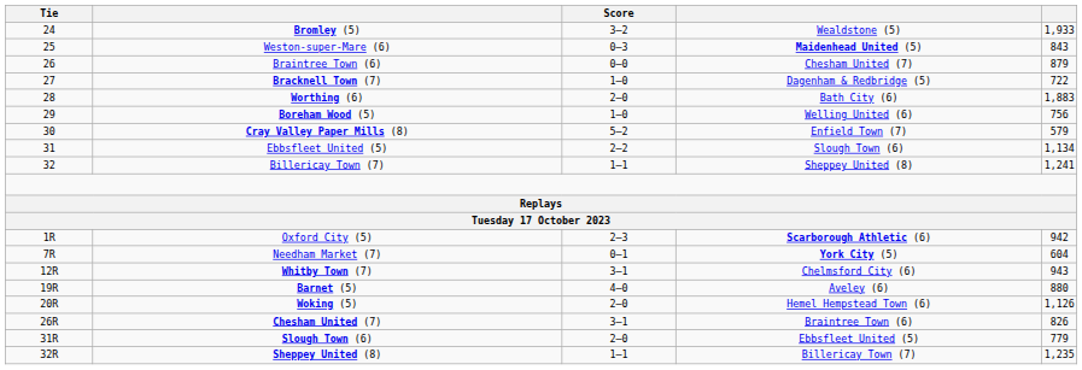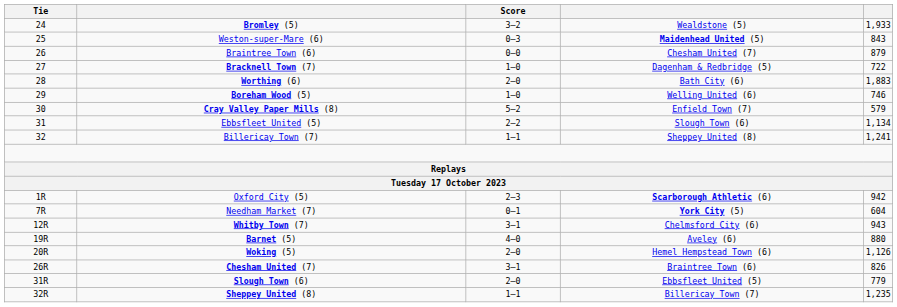 <table class="wikitable" style="text-align:center; font-size:90%">
 <tr>
 <th scope="col" style="width:  8.43%;">Tie</th>
 <th scope="col" style="width: 45.29%;"></th>
 <th scope="col" style="width: 11.00%;">Score</th>
 <th scope="col" style="width: 45.29%;"></th>
 <th scope="col" style="width:  8.43%;"></th>
 </tr>
 <tr>
 <td>24</td>
 <td><strong><a href='#'>Bromley</a></strong> (5)</td>
 <td>3–2</td>
 <td><a href='#'>Wealdstone</a> (5)</td>
 <td>1,933</td>
 </tr>
 <tr>
 <td>25</td>
 <td><a href='#'>Weston-super-Mare</a> (6)</td>
 <td>0–3</td>
 <td><strong><a href='#'>Maidenhead United</a></strong> (5)</td>
 <td>843</td>
 </tr>
 <tr>
 <td>26</td>
 <td><a href='#'>Braintree Town</a> (6)</td>
 <td>0–0</td>
 <td><a href='#'>Chesham United</a> (7)</td>
 <td>879</td>
 </tr>
 <tr>
 <td>27</td>
 <td><strong><a href='#'>Bracknell Town</a></strong> (7)</td>
 <td>1–0</td>
 <td><a href='#'>Dagenham & Redbridge</a> (5)</td>
 <td>722</td>
 </tr>
 <tr>
 <td>28</td>
 <td><strong><a href='#'>Worthing</a></strong> (6)</td>
 <td>2–0</td>
 <td><a href='#'>Bath City</a> (6)</td>
 <td>1,883</td>
 </tr>
 <tr>
 <td>29</td>
 <td><strong><a href='#'>Boreham Wood</a></strong> (5)</td>
 <td>1–0</td>
 <td><a href='#'>Welling United</a> (6)</td>
-<td>756</td>
+<td>746</td>
 </tr>
 <tr>
 <td>30</td>
 <td><strong><a href='#'>Cray Valley Paper Mills</a></strong> (8)</td>
 <td>5–2</td>
 <td><a href='#'>Enfield Town</a> (7)</td>
 <td>579</td>
 </tr>
 <tr>
 <td>31</td>
 <td><a href='#'>Ebbsfleet United</a> (5)</td>
 <td>2–2</td>
 <td><a href='#'>Slough Town</a> (6)</td>
 <td>1,134</td>
 </tr>
 <tr>
 <td>32</td>
 <td><a href='#'>Billericay Town</a> (7)</td>
 <td>1–1</td>
 <td><a href='#'>Sheppey United</a> (8)</td>
 <td>1,241</td>
 </tr>
 <tr>
 <td colspan="5" style="height: 20px;"></td>
 </tr>
 <tr>
 <th colspan="5">Replays</th>
 </tr>
 <tr>
 <th colspan="5">Tuesday 17 October 2023</th>
 </tr>
 <tr>
 <td>1R</td>
 <td><a href='#'>Oxford City</a> (5)</td>
 <td>2–3</td>
 <td><strong><a href='#'>Scarborough Athletic</a></strong> (6)</td>
 <td>942</td>
 </tr>
 <tr>
 <td>7R</td>
 <td><a href='#'>Needham Market</a> (7)</td>
 <td>0–1</td>
 <td><strong><a href='#'>York City</a></strong> (5)</td>
 <td>604</td>
 </tr>
 <tr>
 <td>12R</td>
 <td><strong><a href='#'>Whitby Town</a></strong> (7)</td>
 <td>3–1</td>
 <td><a href='#'>Chelmsford City</a> (6)</td>
 <td>943</td>
 </tr>
 <tr>
 <td>19R</td>
 <td><strong><a href='#'>Barnet</a></strong> (5)</td>
 <td>4–0</td>
 <td><a href='#'>Aveley</a> (6)</td>
 <td>880</td>
 </tr>
 <tr>
 <td>20R</td>
 <td><strong><a href='#'>Woking</a></strong> (5)</td>
 <td>2–0</td>
 <td><a href='#'>Hemel Hempstead Town</a> (6)</td>
 <td>1,126</td>
 </tr>
 <tr>
 <td>26R</td>
 <td><strong><a href='#'>Chesham United</a></strong> (7)</td>
 <td>3–1 </td>
 <td><a href='#'>Braintree Town</a> (6)</td>
 <td>826</td>
 </tr>
 <tr>
 <td>31R</td>
 <td><strong><a href='#'>Slough Town</a></strong> (6)</td>
 <td>2–0</td>
 <td><a href='#'>Ebbsfleet United</a> (5)</td>
 <td>779</td>
 </tr>
 <tr>
 <td>32R</td>
 <td><strong><a href='#'>Sheppey United</a></strong> (8)</td>
 <td>1–1 </td>
 <td><a href='#'>Billericay Town</a> (7)</td>
 <td>1,235</td>
 </tr>
 </table>
